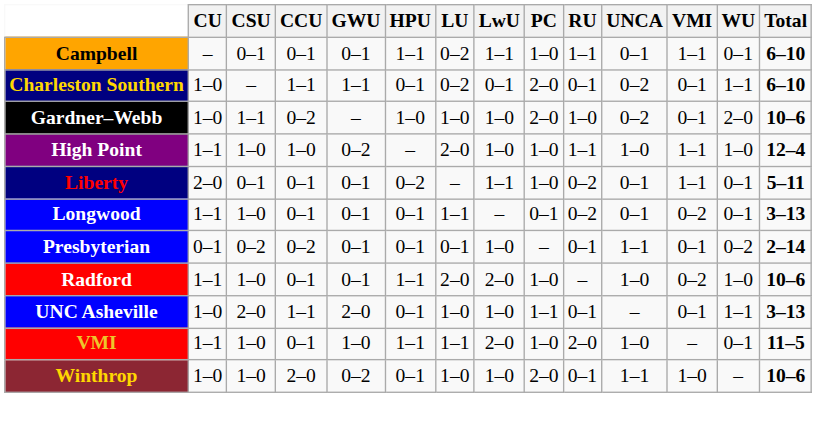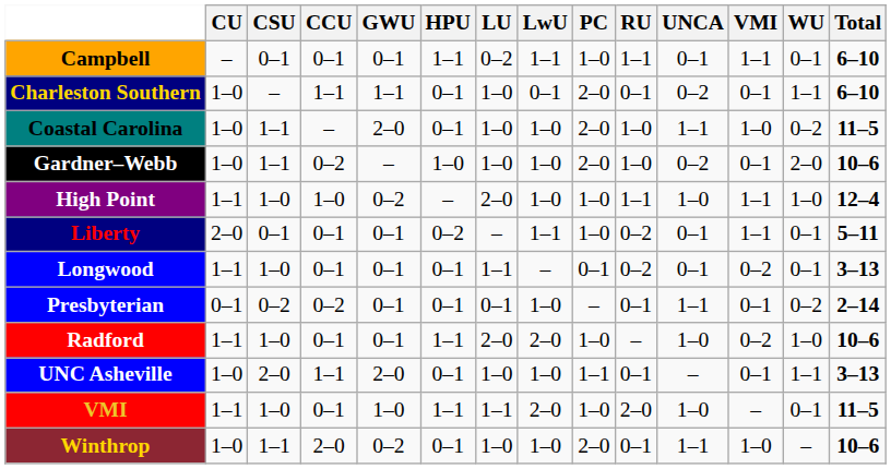 <table class="wikitable" style="white-space:nowrap;font-size:90%;">
 <tr>
 <th colspan=1 style="background:white; border-top-style:hidden; border-left-style:hidden;"   width=75> </th>
 <th>CU</th>
 <th>CSU</th>
 <th>CCU</th>
 <th>GWU</th>
 <th>HPU</th>
 <th>LU</th>
 <th>LwU</th>
 <th>PC</th>
 <th>RU</th>
 <th>UNCA</th>
 <th>VMI</th>
 <th>WU</th>
 <th>Total</th>
 </tr>
 <tr style="text-align:center;">
 <th style="background:orange; color:black;"  width=75>Campbell</th>
 <td>–</td>
 <td>0–1</td>
 <td>0–1</td>
 <td>0–1</td>
 <td>1–1</td>
 <td>0–2</td>
 <td>1–1</td>
 <td>1–0</td>
 <td>1–1</td>
 <td>0–1</td>
 <td>1–1</td>
 <td>0–1</td>
 <td><strong>6–10</strong></td>
 </tr>
 <tr style="text-align:center;">
 <th style="background:navy; color:gold;"  width=75>Charleston Southern</th>
 <td>1–0</td>
 <td>–</td>
 <td>1–1</td>
 <td>1–1</td>
 <td>0–1</td>
-<td>0–2</td>
+<td>1–0</td>
 <td>0–1</td>
 <td>2–0</td>
 <td>0–1</td>
 <td>0–2</td>
 <td>0–1</td>
 <td>1–1</td>
 <td><strong>6–10</strong></td>
+</tr>
+<tr style="text-align:center;">
+<th style="background:teal; color:black;"  width=75>Coastal Carolina</th>
+<td>1–0</td>
+<td>1–1</td>
+<td>–</td>
+<td>2–0</td>
+<td>0–1</td>
+<td>1–0</td>
+<td>1–0</td>
+<td>2–0</td>
+<td>1–0</td>
+<td>1–1</td>
+<td>1–0</td>
+<td>0–2</td>
+<td><strong>11–5</strong></td>
 </tr>
 <tr style="text-align:center;">
 <th style="background:black; color:white;"  width=75>Gardner–Webb</th>
 <td>1–0</td>
 <td>1–1</td>
 <td>0–2</td>
 <td>–</td>
 <td>1–0</td>
 <td>1–0</td>
 <td>1–0</td>
 <td>2–0</td>
 <td>1–0</td>
 <td>0–2</td>
 <td>0–1</td>
 <td>2–0</td>
 <td><strong>10–6</strong></td>
 </tr>
 <tr style="text-align:center;">
 <th style="background:purple; color:white;"  width=75>High Point</th>
 <td>1–1</td>
 <td>1–0</td>
 <td>1–0</td>
 <td>0–2</td>
 <td>–</td>
 <td>2–0</td>
 <td>1–0</td>
 <td>1–0</td>
 <td>1–1</td>
 <td>1–0</td>
 <td>1–1</td>
 <td>1–0</td>
 <td><strong>12–4</strong></td>
 </tr>
 <tr style="text-align:center;">
 <th style="background:navy; color:red;"  width=75>Liberty</th>
 <td>2–0</td>
 <td>0–1</td>
 <td>0–1</td>
 <td>0–1</td>
 <td>0–2</td>
 <td>–</td>
 <td>1–1</td>
 <td>1–0</td>
 <td>0–2</td>
 <td>0–1</td>
 <td>1–1</td>
 <td>0–1</td>
 <td><strong>5–11</strong></td>
 </tr>
 <tr style="text-align:center;">
 <th style="background:blue; color:white;"  width=75>Longwood</th>
 <td>1–1</td>
 <td>1–0</td>
 <td>0–1</td>
 <td>0–1</td>
 <td>0–1</td>
 <td>1–1</td>
 <td>–</td>
 <td>0–1</td>
 <td>0–2</td>
 <td>0–1</td>
 <td>0–2</td>
 <td>0–1</td>
 <td><strong>3–13</strong></td>
 </tr>
 <tr style="text-align:center;">
 <th style="background:blue; color:white;"  width=75>Presbyterian</th>
 <td>0–1</td>
 <td>0–2</td>
 <td>0–2</td>
 <td>0–1</td>
 <td>0–1</td>
 <td>0–1</td>
 <td>1–0</td>
 <td>–</td>
 <td>0–1</td>
 <td>1–1</td>
 <td>0–1</td>
 <td>0–2</td>
 <td><strong>2–14</strong></td>
 </tr>
 <tr style="text-align:center;">
 <th style="background:red; color:white;"  width=75>Radford</th>
 <td>1–1</td>
 <td>1–0</td>
 <td>0–1</td>
 <td>0–1</td>
 <td>1–1</td>
 <td>2–0</td>
 <td>2–0</td>
 <td>1–0</td>
 <td>–</td>
 <td>1–0</td>
 <td>0–2</td>
 <td>1–0</td>
 <td><strong>10–6</strong></td>
 </tr>
 <tr style="text-align:center;">
 <th style="background:blue; color:white;"  width=75>UNC Asheville</th>
 <td>1–0</td>
 <td>2–0</td>
 <td>1–1</td>
 <td>2–0</td>
 <td>0–1</td>
 <td>1–0</td>
 <td>1–0</td>
 <td>1–1</td>
 <td>0–1</td>
 <td>–</td>
 <td>0–1</td>
 <td>1–1</td>
 <td><strong>3–13</strong></td>
 </tr>
 <tr style="text-align:center;">
 <th style="background:red; color:#EEC52B;"  width=75>VMI</th>
 <td>1–1</td>
 <td>1–0</td>
 <td>0–1</td>
 <td>1–0</td>
 <td>1–1</td>
 <td>1–1</td>
 <td>2–0</td>
 <td>1–0</td>
 <td>2–0</td>
 <td>1–0</td>
 <td>–</td>
 <td>0–1</td>
 <td><strong>11–5</strong></td>
 </tr>
 <tr style="text-align:center;">
 <th style="background:#8C2633; color:gold;"  width=75>Winthrop</th>
 <td>1–0</td>
-<td>1–0</td>
+<td>1–1</td>
 <td>2–0</td>
 <td>0–2</td>
 <td>0–1</td>
 <td>1–0</td>
 <td>1–0</td>
 <td>2–0</td>
 <td>0–1</td>
 <td>1–1</td>
 <td>1–0</td>
 <td>–</td>
 <td><strong>10–6</strong></td>
 </tr>
 </table>
